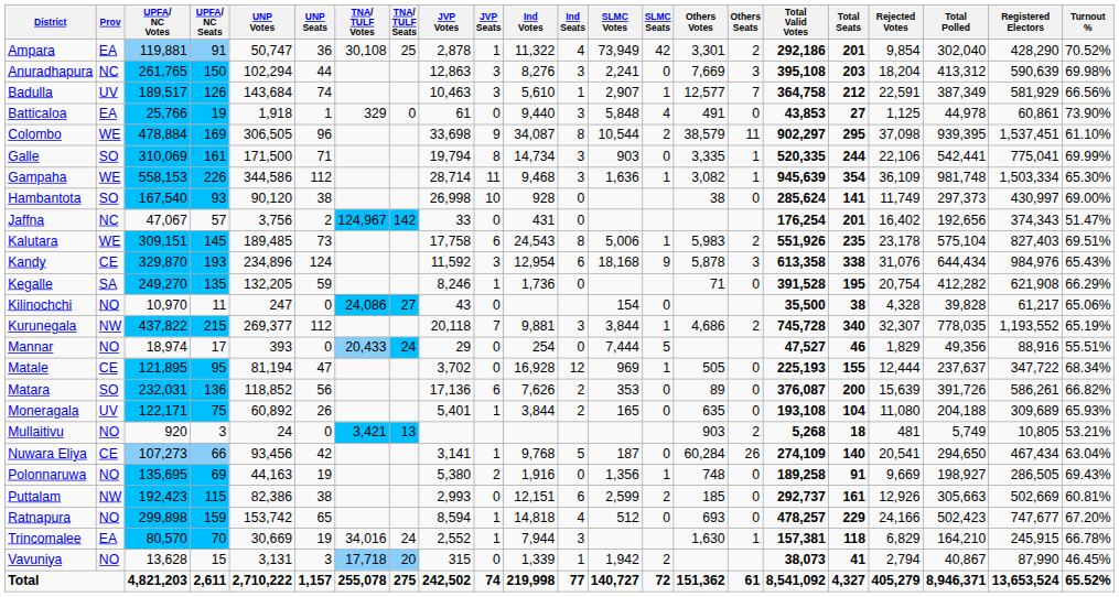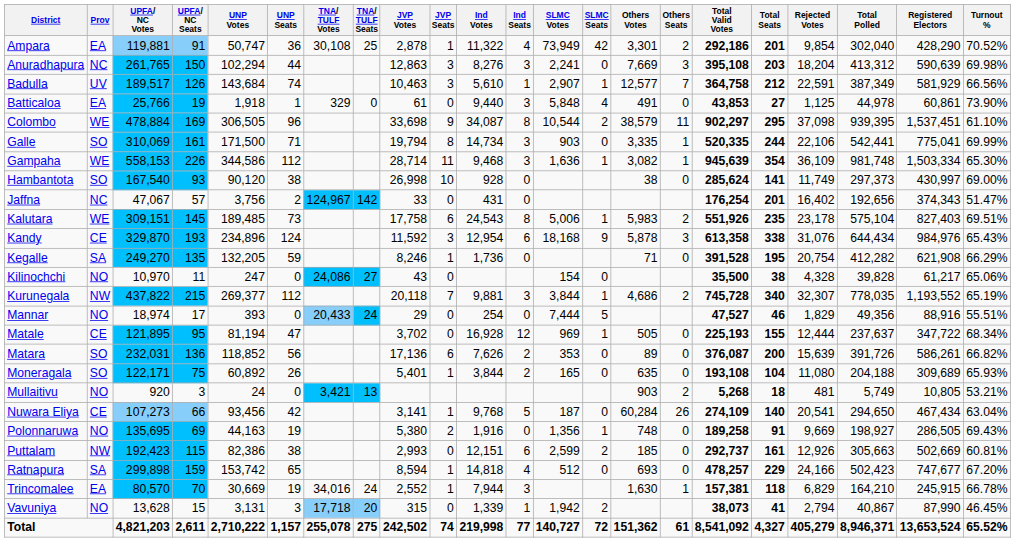 <table class="wikitable sortable" border="1" style="text-align:right;font-size:100%">
 <tr valign=bottom; style="font-size:70%;">
 <th><a href='#'>District</a><br></th>
 <th><a href='#'>Prov</a><br></th>
 <th><a href='#'>UPFA</a>/<br>NC<br>Votes<br></th>
 <th><a href='#'>UPFA</a>/<br>NC<br>Seats<br></th>
 <th><a href='#'>UNP</a><br>Votes<br></th>
 <th><a href='#'>UNP</a><br>Seats<br></th>
 <th><a href='#'>TNA</a>/<br><a href='#'>TULF</a><br>Votes<br></th>
 <th><a href='#'>TNA</a>/<br><a href='#'>TULF</a><br>Seats<br></th>
 <th><a href='#'>JVP</a><br>Votes<br></th>
 <th><a href='#'>JVP</a><br>Seats<br></th>
 <th><a href='#'>Ind</a><br>Votes<br></th>
 <th><a href='#'>Ind</a><br>Seats<br></th>
 <th><a href='#'>SLMC</a><br>Votes<br></th>
 <th><a href='#'>SLMC</a><br>Seats<br></th>
 <th>Others<br>Votes<br></th>
 <th>Others<br>Seats<br></th>
 <th>Total<br>Valid<br>Votes<br></th>
 <th>Total<br>Seats<br></th>
 <th>Rejected<br>Votes<br></th>
 <th>Total<br>Polled<br></th>
 <th>Registered<br>Electors<br></th>
 <th>Turnout<br>%<br></th>
 </tr>
 <tr>
 <td align=left><a href='#'>Ampara</a></td>
 <td align=left><a href='#'>EA</a></td>
 <td BGCOLOR=#87cefa>119,881</td>
 <td BGCOLOR=#87cefa>91</td>
 <td>50,747</td>
 <td>36</td>
 <td>30,108</td>
 <td>25</td>
 <td>2,878</td>
 <td>1</td>
 <td>11,322</td>
 <td>4</td>
 <td>73,949</td>
 <td>42</td>
 <td>3,301</td>
 <td>2</td>
 <td><strong>292,186</strong></td>
 <td><strong>201</strong></td>
 <td>9,854</td>
 <td>302,040</td>
 <td>428,290</td>
 <td>70.52%</td>
 </tr>
 <tr>
 <td align=left><a href='#'>Anuradhapura</a></td>
 <td align=left><a href='#'>NC</a></td>
 <td BGCOLOR=#00bfff>261,765</td>
 <td BGCOLOR=#00bfff>150</td>
 <td>102,294</td>
 <td>44</td>
 <td></td>
 <td></td>
 <td>12,863</td>
 <td>3</td>
 <td>8,276</td>
 <td>3</td>
 <td>2,241</td>
 <td>0</td>
 <td>7,669</td>
 <td>3</td>
 <td><strong>395,108</strong></td>
 <td><strong>203</strong></td>
 <td>18,204</td>
 <td>413,312</td>
 <td>590,639</td>
 <td>69.98%</td>
 </tr>
 <tr>
 <td align=left><a href='#'>Badulla</a></td>
 <td align=left><a href='#'>UV</a></td>
 <td BGCOLOR=#00bfff>189,517</td>
 <td BGCOLOR=#00bfff>126</td>
 <td>143,684</td>
 <td>74</td>
 <td></td>
 <td></td>
 <td>10,463</td>
 <td>3</td>
 <td>5,610</td>
 <td>1</td>
 <td>2,907</td>
 <td>1</td>
 <td>12,577</td>
 <td>7</td>
 <td><strong>364,758</strong></td>
 <td><strong>212</strong></td>
 <td>22,591</td>
 <td>387,349</td>
 <td>581,929</td>
 <td>66.56%</td>
 </tr>
 <tr>
 <td align=left><a href='#'>Batticaloa</a></td>
 <td align=left><a href='#'>EA</a></td>
 <td BGCOLOR=#00bfff>25,766</td>
 <td BGCOLOR=#00bfff>19</td>
 <td>1,918</td>
 <td>1</td>
 <td>329</td>
 <td>0</td>
 <td>61</td>
 <td>0</td>
 <td>9,440</td>
 <td>3</td>
 <td>5,848</td>
 <td>4</td>
 <td>491</td>
 <td>0</td>
 <td><strong>43,853</strong></td>
 <td><strong>27</strong></td>
 <td>1,125</td>
 <td>44,978</td>
 <td>60,861</td>
 <td>73.90%</td>
 </tr>
 <tr>
 <td align=left><a href='#'>Colombo</a></td>
 <td align=left><a href='#'>WE</a></td>
 <td BGCOLOR=#00bfff>478,884</td>
 <td BGCOLOR=#00bfff>169</td>
 <td>306,505</td>
 <td>96</td>
 <td></td>
 <td></td>
 <td>33,698</td>
 <td>9</td>
 <td>34,087</td>
 <td>8</td>
 <td>10,544</td>
 <td>2</td>
 <td>38,579</td>
 <td>11</td>
 <td><strong>902,297</strong></td>
 <td><strong>295</strong></td>
 <td>37,098</td>
 <td>939,395</td>
 <td>1,537,451</td>
 <td>61.10%</td>
 </tr>
 <tr>
 <td align=left><a href='#'>Galle</a></td>
 <td align=left><a href='#'>SO</a></td>
 <td BGCOLOR=#00bfff>310,069</td>
 <td BGCOLOR=#00bfff>161</td>
 <td>171,500</td>
 <td>71</td>
 <td></td>
 <td></td>
 <td>19,794</td>
 <td>8</td>
 <td>14,734</td>
 <td>3</td>
 <td>903</td>
 <td>0</td>
 <td>3,335</td>
 <td>1</td>
 <td><strong>520,335</strong></td>
 <td><strong>244</strong></td>
 <td>22,106</td>
 <td>542,441</td>
 <td>775,041</td>
 <td>69.99%</td>
 </tr>
 <tr>
 <td align=left><a href='#'>Gampaha</a></td>
 <td align=left><a href='#'>WE</a></td>
 <td BGCOLOR=#00bfff>558,153</td>
 <td BGCOLOR=#00bfff>226</td>
 <td>344,586</td>
 <td>112</td>
 <td></td>
 <td></td>
 <td>28,714</td>
 <td>11</td>
 <td>9,468</td>
 <td>3</td>
 <td>1,636</td>
 <td>1</td>
 <td>3,082</td>
 <td>1</td>
 <td><strong>945,639</strong></td>
 <td><strong>354</strong></td>
 <td>36,109</td>
 <td>981,748</td>
 <td>1,503,334</td>
 <td>65.30%</td>
 </tr>
 <tr>
 <td align=left><a href='#'>Hambantota</a></td>
 <td align=left><a href='#'>SO</a></td>
 <td BGCOLOR=#00bfff>167,540</td>
 <td BGCOLOR=#00bfff>93</td>
 <td>90,120</td>
 <td>38</td>
 <td></td>
 <td></td>
 <td>26,998</td>
 <td>10</td>
 <td>928</td>
 <td>0</td>
 <td></td>
 <td></td>
 <td>38</td>
 <td>0</td>
 <td><strong>285,624</strong></td>
 <td><strong>141</strong></td>
 <td>11,749</td>
 <td>297,373</td>
 <td>430,997</td>
 <td>69.00%</td>
 </tr>
 <tr>
 <td align=left><a href='#'>Jaffna</a></td>
 <td align=left><a href='#'>NC</a></td>
 <td>47,067</td>
 <td>57</td>
 <td>3,756</td>
 <td>2</td>
 <td BGCOLOR=#00bfff>124,967</td>
 <td BGCOLOR=#00bfff>142</td>
 <td>33</td>
 <td>0</td>
 <td>431</td>
 <td>0</td>
 <td></td>
 <td></td>
 <td></td>
 <td></td>
 <td><strong>176,254</strong></td>
 <td><strong>201</strong></td>
 <td>16,402</td>
 <td>192,656</td>
 <td>374,343</td>
 <td>51.47%</td>
 </tr>
 <tr>
 <td align=left><a href='#'>Kalutara</a></td>
 <td align=left><a href='#'>WE</a></td>
 <td BGCOLOR=#00bfff>309,151</td>
 <td BGCOLOR=#00bfff>145</td>
 <td>189,485</td>
 <td>73</td>
 <td></td>
 <td></td>
 <td>17,758</td>
 <td>6</td>
 <td>24,543</td>
 <td>8</td>
 <td>5,006</td>
 <td>1</td>
 <td>5,983</td>
 <td>2</td>
 <td><strong>551,926</strong></td>
 <td><strong>235</strong></td>
 <td>23,178</td>
 <td>575,104</td>
 <td>827,403</td>
 <td>69.51%</td>
 </tr>
 <tr>
 <td align=left><a href='#'>Kandy</a></td>
 <td align=left><a href='#'>CE</a></td>
 <td BGCOLOR=#00bfff>329,870</td>
 <td BGCOLOR=#00bfff>193</td>
 <td>234,896</td>
 <td>124</td>
 <td></td>
 <td></td>
 <td>11,592</td>
 <td>3</td>
 <td>12,954</td>
 <td>6</td>
 <td>18,168</td>
 <td>9</td>
 <td>5,878</td>
 <td>3</td>
 <td><strong>613,358</strong></td>
 <td><strong>338</strong></td>
 <td>31,076</td>
 <td>644,434</td>
 <td>984,976</td>
 <td>65.43%</td>
 </tr>
 <tr>
 <td align=left><a href='#'>Kegalle</a></td>
 <td align=left><a href='#'>SA</a></td>
 <td BGCOLOR=#00bfff>249,270</td>
 <td BGCOLOR=#00bfff>135</td>
 <td>132,205</td>
 <td>59</td>
 <td></td>
 <td></td>
 <td>8,246</td>
 <td>1</td>
 <td>1,736</td>
 <td>0</td>
 <td></td>
 <td></td>
 <td>71</td>
 <td>0</td>
 <td><strong>391,528</strong></td>
 <td><strong>195</strong></td>
 <td>20,754</td>
 <td>412,282</td>
 <td>621,908</td>
 <td>66.29%</td>
 </tr>
 <tr>
 <td align=left><a href='#'>Kilinochchi</a></td>
 <td align=left><a href='#'>NO</a></td>
 <td>10,970</td>
 <td>11</td>
 <td>247</td>
 <td>0</td>
 <td BGCOLOR=#00bfff>24,086</td>
 <td BGCOLOR=#00bfff>27</td>
 <td>43</td>
 <td>0</td>
 <td></td>
 <td></td>
 <td>154</td>
 <td>0</td>
 <td></td>
 <td></td>
 <td><strong>35,500</strong></td>
 <td><strong>38</strong></td>
 <td>4,328</td>
 <td>39,828</td>
 <td>61,217</td>
 <td>65.06%</td>
 </tr>
 <tr>
 <td align=left><a href='#'>Kurunegala</a></td>
 <td align=left><a href='#'>NW</a></td>
 <td BGCOLOR=#00bfff>437,822</td>
 <td BGCOLOR=#00bfff>215</td>
 <td>269,377</td>
 <td>112</td>
 <td></td>
 <td></td>
 <td>20,118</td>
 <td>7</td>
 <td>9,881</td>
 <td>3</td>
 <td>3,844</td>
 <td>1</td>
 <td>4,686</td>
 <td>2</td>
 <td><strong>745,728</strong></td>
 <td><strong>340</strong></td>
 <td>32,307</td>
 <td>778,035</td>
 <td>1,193,552</td>
 <td>65.19%</td>
 </tr>
 <tr>
 <td align=left><a href='#'>Mannar</a></td>
 <td align=left><a href='#'>NO</a></td>
 <td>18,974</td>
 <td>17</td>
 <td>393</td>
 <td>0</td>
 <td BGCOLOR=#87cefa>20,433</td>
 <td BGCOLOR=#00bfff>24</td>
 <td>29</td>
 <td>0</td>
 <td>254</td>
 <td>0</td>
 <td>7,444</td>
 <td>5</td>
 <td></td>
 <td></td>
 <td><strong>47,527</strong></td>
 <td><strong>46</strong></td>
 <td>1,829</td>
 <td>49,356</td>
 <td>88,916</td>
 <td>55.51%</td>
 </tr>
 <tr>
 <td align=left><a href='#'>Matale</a></td>
 <td align=left><a href='#'>CE</a></td>
 <td BGCOLOR=#00bfff>121,895</td>
 <td BGCOLOR=#00bfff>95</td>
 <td>81,194</td>
 <td>47</td>
 <td></td>
 <td></td>
 <td>3,702</td>
 <td>0</td>
 <td>16,928</td>
 <td>12</td>
 <td>969</td>
 <td>1</td>
 <td>505</td>
 <td>0</td>
 <td><strong>225,193</strong></td>
 <td><strong>155</strong></td>
 <td>12,444</td>
 <td>237,637</td>
 <td>347,722</td>
 <td>68.34%</td>
 </tr>
 <tr>
 <td align=left><a href='#'>Matara</a></td>
 <td align=left><a href='#'>SO</a></td>
 <td BGCOLOR=#00bfff>232,031</td>
 <td BGCOLOR=#00bfff>136</td>
 <td>118,852</td>
 <td>56</td>
 <td></td>
 <td></td>
 <td>17,136</td>
 <td>6</td>
 <td>7,626</td>
 <td>2</td>
 <td>353</td>
 <td>0</td>
 <td>89</td>
 <td>0</td>
 <td><strong>376,087</strong></td>
 <td><strong>200</strong></td>
 <td>15,639</td>
 <td>391,726</td>
 <td>586,261</td>
 <td>66.82%</td>
 </tr>
 <tr>
 <td align=left><a href='#'>Moneragala</a></td>
-<td align=left><a href='#'>UV</a></td>
+<td align=left><a href='#'>SO</a></td>
 <td BGCOLOR=#00bfff>122,171</td>
 <td BGCOLOR=#00bfff>75</td>
 <td>60,892</td>
 <td>26</td>
 <td></td>
 <td></td>
 <td>5,401</td>
 <td>1</td>
 <td>3,844</td>
 <td>2</td>
 <td>165</td>
 <td>0</td>
 <td>635</td>
 <td>0</td>
 <td><strong>193,108</strong></td>
 <td><strong>104</strong></td>
 <td>11,080</td>
 <td>204,188</td>
 <td>309,689</td>
 <td>65.93%</td>
 </tr>
 <tr>
 <td align=left><a href='#'>Mullaitivu</a></td>
 <td align=left><a href='#'>NO</a></td>
 <td>920</td>
 <td>3</td>
 <td>24</td>
 <td>0</td>
 <td BGCOLOR=#00bfff>3,421</td>
 <td BGCOLOR=#00bfff>13</td>
 <td></td>
 <td></td>
 <td></td>
 <td></td>
 <td></td>
 <td></td>
 <td>903</td>
 <td>2</td>
 <td><strong>5,268</strong></td>
 <td><strong>18</strong></td>
 <td>481</td>
 <td>5,749</td>
 <td>10,805</td>
 <td>53.21%</td>
 </tr>
 <tr>
 <td align=left><a href='#'>Nuwara Eliya</a></td>
 <td align=left><a href='#'>CE</a></td>
 <td BGCOLOR=#87cefa>107,273</td>
 <td BGCOLOR=#87cefa>66</td>
 <td>93,456</td>
 <td>42</td>
 <td></td>
 <td></td>
 <td>3,141</td>
 <td>1</td>
 <td>9,768</td>
 <td>5</td>
 <td>187</td>
 <td>0</td>
 <td>60,284</td>
 <td>26</td>
 <td><strong>274,109</strong></td>
 <td><strong>140</strong></td>
 <td>20,541</td>
 <td>294,650</td>
 <td>467,434</td>
 <td>63.04%</td>
 </tr>
 <tr>
 <td align=left><a href='#'>Polonnaruwa</a></td>
 <td align=left><a href='#'>NO</a></td>
 <td BGCOLOR=#00bfff>135,695</td>
 <td BGCOLOR=#00bfff>69</td>
 <td>44,163</td>
 <td>19</td>
 <td></td>
 <td></td>
 <td>5,380</td>
 <td>2</td>
 <td>1,916</td>
 <td>0</td>
 <td>1,356</td>
 <td>1</td>
 <td>748</td>
 <td>0</td>
 <td><strong>189,258</strong></td>
 <td><strong>91</strong></td>
 <td>9,669</td>
 <td>198,927</td>
 <td>286,505</td>
 <td>69.43%</td>
 </tr>
 <tr>
 <td align=left><a href='#'>Puttalam</a></td>
 <td align=left><a href='#'>NW</a></td>
 <td BGCOLOR=#00bfff>192,423</td>
 <td BGCOLOR=#00bfff>115</td>
 <td>82,386</td>
 <td>38</td>
 <td></td>
 <td></td>
 <td>2,993</td>
 <td>0</td>
 <td>12,151</td>
 <td>6</td>
 <td>2,599</td>
 <td>2</td>
 <td>185</td>
 <td>0</td>
 <td><strong>292,737</strong></td>
 <td><strong>161</strong></td>
 <td>12,926</td>
 <td>305,663</td>
 <td>502,669</td>
 <td>60.81%</td>
 </tr>
 <tr>
 <td align=left><a href='#'>Ratnapura</a></td>
-<td align=left><a href='#'>NO</a></td>
+<td align=left><a href='#'>SA</a></td>
 <td BGCOLOR=#00bfff>299,898</td>
 <td BGCOLOR=#00bfff>159</td>
 <td>153,742</td>
 <td>65</td>
 <td></td>
 <td></td>
 <td>8,594</td>
 <td>1</td>
 <td>14,818</td>
 <td>4</td>
 <td>512</td>
 <td>0</td>
 <td>693</td>
 <td>0</td>
 <td><strong>478,257</strong></td>
 <td><strong>229</strong></td>
 <td>24,166</td>
 <td>502,423</td>
 <td>747,677</td>
 <td>67.20%</td>
 </tr>
 <tr>
 <td align=left><a href='#'>Trincomalee</a></td>
 <td align=left><a href='#'>EA</a></td>
 <td BGCOLOR=#00bfff>80,570</td>
 <td BGCOLOR=#00bfff>70</td>
 <td>30,669</td>
 <td>19</td>
 <td>34,016</td>
 <td>24</td>
 <td>2,552</td>
 <td>1</td>
 <td>7,944</td>
 <td>3</td>
 <td></td>
 <td></td>
 <td>1,630</td>
 <td>1</td>
 <td><strong>157,381</strong></td>
 <td><strong>118</strong></td>
 <td>6,829</td>
 <td>164,210</td>
 <td>245,915</td>
 <td>66.78%</td>
 </tr>
 <tr>
 <td align=left><a href='#'>Vavuniya</a></td>
 <td align=left><a href='#'>NO</a></td>
 <td>13,628</td>
 <td>15</td>
 <td>3,131</td>
 <td>3</td>
 <td BGCOLOR=#87cefa>17,718</td>
 <td BGCOLOR=#87cefa>20</td>
 <td>315</td>
 <td>0</td>
 <td>1,339</td>
 <td>1</td>
 <td>1,942</td>
 <td>2</td>
 <td></td>
 <td></td>
 <td><strong>38,073</strong></td>
 <td><strong>41</strong></td>
 <td>2,794</td>
 <td>40,867</td>
 <td>87,990</td>
 <td>46.45%</td>
 </tr>
 <tr class="sortbottom" style="font-weight: bold">
 <td align=left colspan=2>Total</td>
 <td>4,821,203</td>
 <td>2,611</td>
 <td>2,710,222</td>
 <td>1,157</td>
 <td>255,078</td>
 <td>275</td>
 <td>242,502</td>
 <td>74</td>
 <td>219,998</td>
 <td>77</td>
 <td>140,727</td>
 <td>72</td>
 <td>151,362</td>
 <td>61</td>
 <td>8,541,092</td>
 <td>4,327</td>
 <td>405,279</td>
 <td>8,946,371</td>
 <td>13,653,524</td>
 <td>65.52%</td>
 </tr>
 </table>
